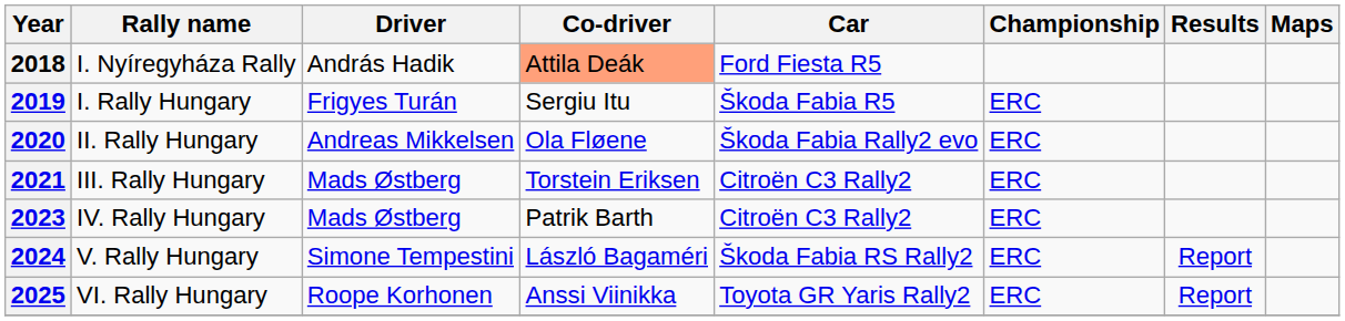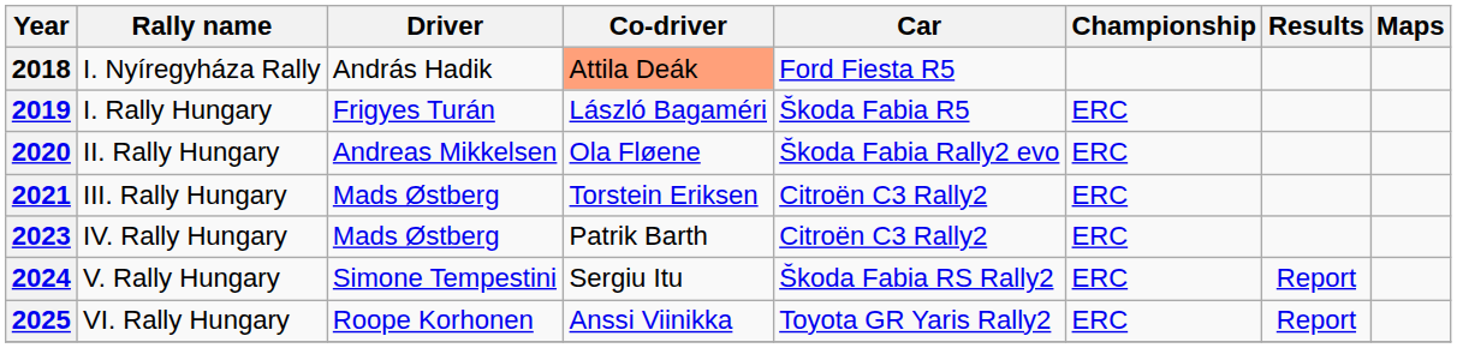 <table class="wikitable style="text-align:left; font-size:90%">
 <tr>
 <th>Year</th>
 <th>Rally name</th>
 <th>Driver</th>
 <th>Co-driver</th>
 <th>Car</th>
 <th>Championship</th>
 <th>Results</th>
 <th>Maps</th>
 </tr>
 <tr>
 <th>2018</th>
 <td align=left>I. Nyíregyháza Rally</td>
 <td align=left> András Hadik</td>
 <td align=left style="background: lightsalmon;"> Attila Deák</td>
 <td align=left><a href='#'>Ford Fiesta R5</a></td>
 <td></td>
 <td align="center"></td>
 <td align="center"></td>
 </tr>
 <tr>
 <th><a href='#'>2019</a></th>
 <td align=left>I. Rally Hungary</td>
 <td align=left> <a href='#'>Frigyes Turán</a></td>
-<td align=left> Sergiu Itu</td>
+<td align=left> <a href='#'>László Bagaméri</a></td>
 <td align=left><a href='#'>Škoda Fabia R5</a></td>
 <td><a href='#'>ERC</a></td>
 <td align="center"></td>
 <td align="center"></td>
 </tr>
 <tr>
 <th><a href='#'>2020</a></th>
 <td align=left>II. Rally Hungary</td>
 <td align=left> <a href='#'>Andreas Mikkelsen</a></td>
 <td align=left> <a href='#'>Ola Fløene</a></td>
 <td align=left><a href='#'>Škoda Fabia Rally2 evo</a></td>
 <td><a href='#'>ERC</a></td>
 <td align="center"></td>
 <td align="center"></td>
 </tr>
 <tr>
 <th><a href='#'>2021</a></th>
 <td align=left>III. Rally Hungary</td>
 <td align=left> <a href='#'>Mads Østberg</a></td>
 <td align=left> <a href='#'>Torstein Eriksen</a></td>
 <td align=left><a href='#'>Citroën C3 Rally2</a></td>
 <td><a href='#'>ERC</a></td>
 <td align="center"></td>
 <td align="center"></td>
 </tr>
 <tr>
 <th><a href='#'>2023</a></th>
 <td align=left>IV. Rally Hungary</td>
 <td align=left> <a href='#'>Mads Østberg</a></td>
 <td align=left> Patrik Barth</td>
 <td align=left><a href='#'>Citroën C3 Rally2</a></td>
 <td><a href='#'>ERC</a></td>
 <td align="center"></td>
 <td align="center"></td>
 </tr>
 <tr>
 <th><a href='#'>2024</a></th>
 <td align=left>V. Rally Hungary</td>
 <td align=left> <a href='#'>Simone Tempestini</a></td>
-<td align=left> <a href='#'>László Bagaméri</a></td>
+<td align=left> Sergiu Itu</td>
 <td align=left><a href='#'>Škoda Fabia RS Rally2</a></td>
 <td><a href='#'>ERC</a></td>
 <td align="center"><a href='#'>Report</a></td>
 <td align="center"></td>
 </tr>
 <tr>
 <th><a href='#'>2025</a></th>
 <td align=left>VI. Rally Hungary</td>
 <td align=left> <a href='#'>Roope Korhonen</a></td>
 <td align=left> <a href='#'>Anssi Viinikka</a></td>
 <td align=left><a href='#'>Toyota GR Yaris Rally2</a></td>
 <td><a href='#'>ERC</a></td>
 <td align="center"><a href='#'>Report</a></td>
 <td align="center"></td>
 </tr>
 <tr>
 </tr>
 </table>
